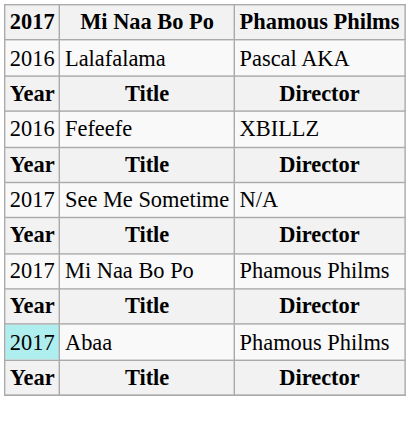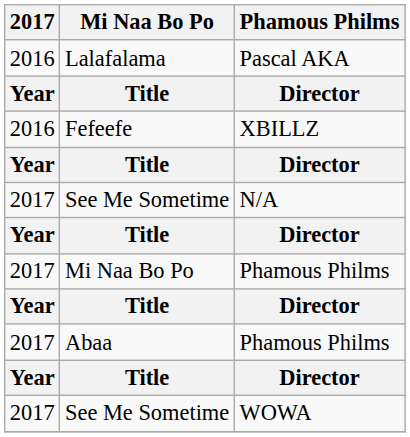 <table class="wikitable">
 <tr>
 <th>2017</th>
 <th>Mi Naa Bo Po</th>
 <th>Phamous Philms</th>
 </tr>
 <tr>
 <td>2016</td>
 <td>Lalafalama</td>
 <td>Pascal AKA</td>
 </tr>
 <tr>
 <th>Year</th>
 <th>Title</th>
 <th>Director</th>
 </tr>
 <tr>
 <td>2016</td>
 <td>Fefeefe</td>
 <td>XBILLZ</td>
 </tr>
 <tr>
 <th>Year</th>
 <th>Title</th>
 <th>Director</th>
 </tr>
 <tr>
 <td>2017</td>
 <td>See Me Sometime</td>
 <td>N/A</td>
 </tr>
 <tr>
 <th>Year</th>
 <th>Title</th>
 <th>Director</th>
 </tr>
 <tr>
 <td>2017</td>
 <td>Mi Naa Bo Po</td>
 <td>Phamous Philms</td>
 </tr>
 <tr>
 <th>Year</th>
 <th>Title</th>
 <th>Director</th>
 </tr>
 <tr>
-<td style="background: paleturquoise;">2017</td>
+<td>2017</td>
 <td>Abaa</td>
 <td>Phamous Philms</td>
 </tr>
 <tr>
 <th>Year</th>
 <th>Title</th>
 <th>Director</th>
 </tr>
 <tr>
+<td>2017</td>
+<td>See Me Sometime</td>
+<td>WOWA</td>
+</tr>
+<tr>
 </tr>
 </table>
